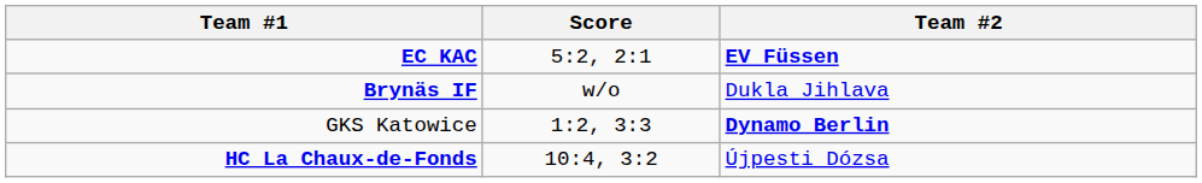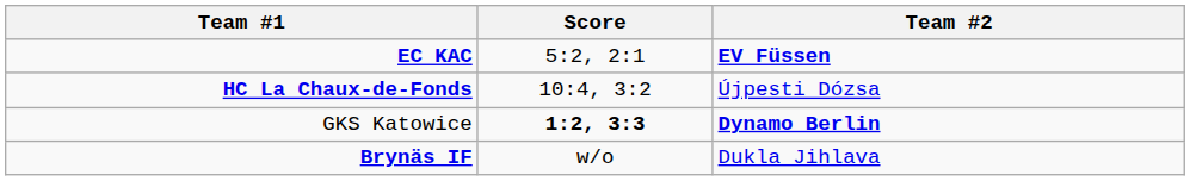 <table class="wikitable" style="text-align: center;">
 <tr>
 <th width=22%>Team #1</th>
 <th width=11%>Score</th>
 <th width=22%>Team #2</th>
 </tr>
 <tr>
 <td style="text-align: right;"><strong><a href='#'>EC KAC</a></strong> </td>
 <td>5:2, 2:1</td>
 <td style="text-align: left;"><strong> <a href='#'>EV Füssen</a></strong></td>
 </tr>
 <tr>
+<td style="text-align: right;"><strong><a href='#'>HC La Chaux-de-Fonds</a></strong> </td>
+<td>10:4, 3:2</td>
+<td style="text-align: left;"> <a href='#'>Újpesti Dózsa</a></td>
+</tr>
+<tr>
+<td style="text-align: right;">GKS Katowice </td>
+<td><strong>1:2, 3:3</strong></td>
+<td style="text-align: left;"> <strong><a href='#'>Dynamo Berlin</a></strong></td>
+</tr>
+<tr>
 <td style="text-align: right;"><strong><a href='#'>Brynäs IF</a></strong> </td>
 <td>w/o</td>
 <td style="text-align: left;"> <a href='#'>Dukla Jihlava</a></td>
 </tr>
-<tr>
-<td style="text-align: right;">GKS Katowice </td>
-<td>1:2, 3:3</td>
-<td style="text-align: left;"> <strong><a href='#'>Dynamo Berlin</a></strong></td>
-</tr>
-<tr>
-<td style="text-align: right;"><strong><a href='#'>HC La Chaux-de-Fonds</a></strong> </td>
-<td>10:4, 3:2</td>
-<td style="text-align: left;"> <a href='#'>Újpesti Dózsa</a></td>
-</tr>
 </table>
